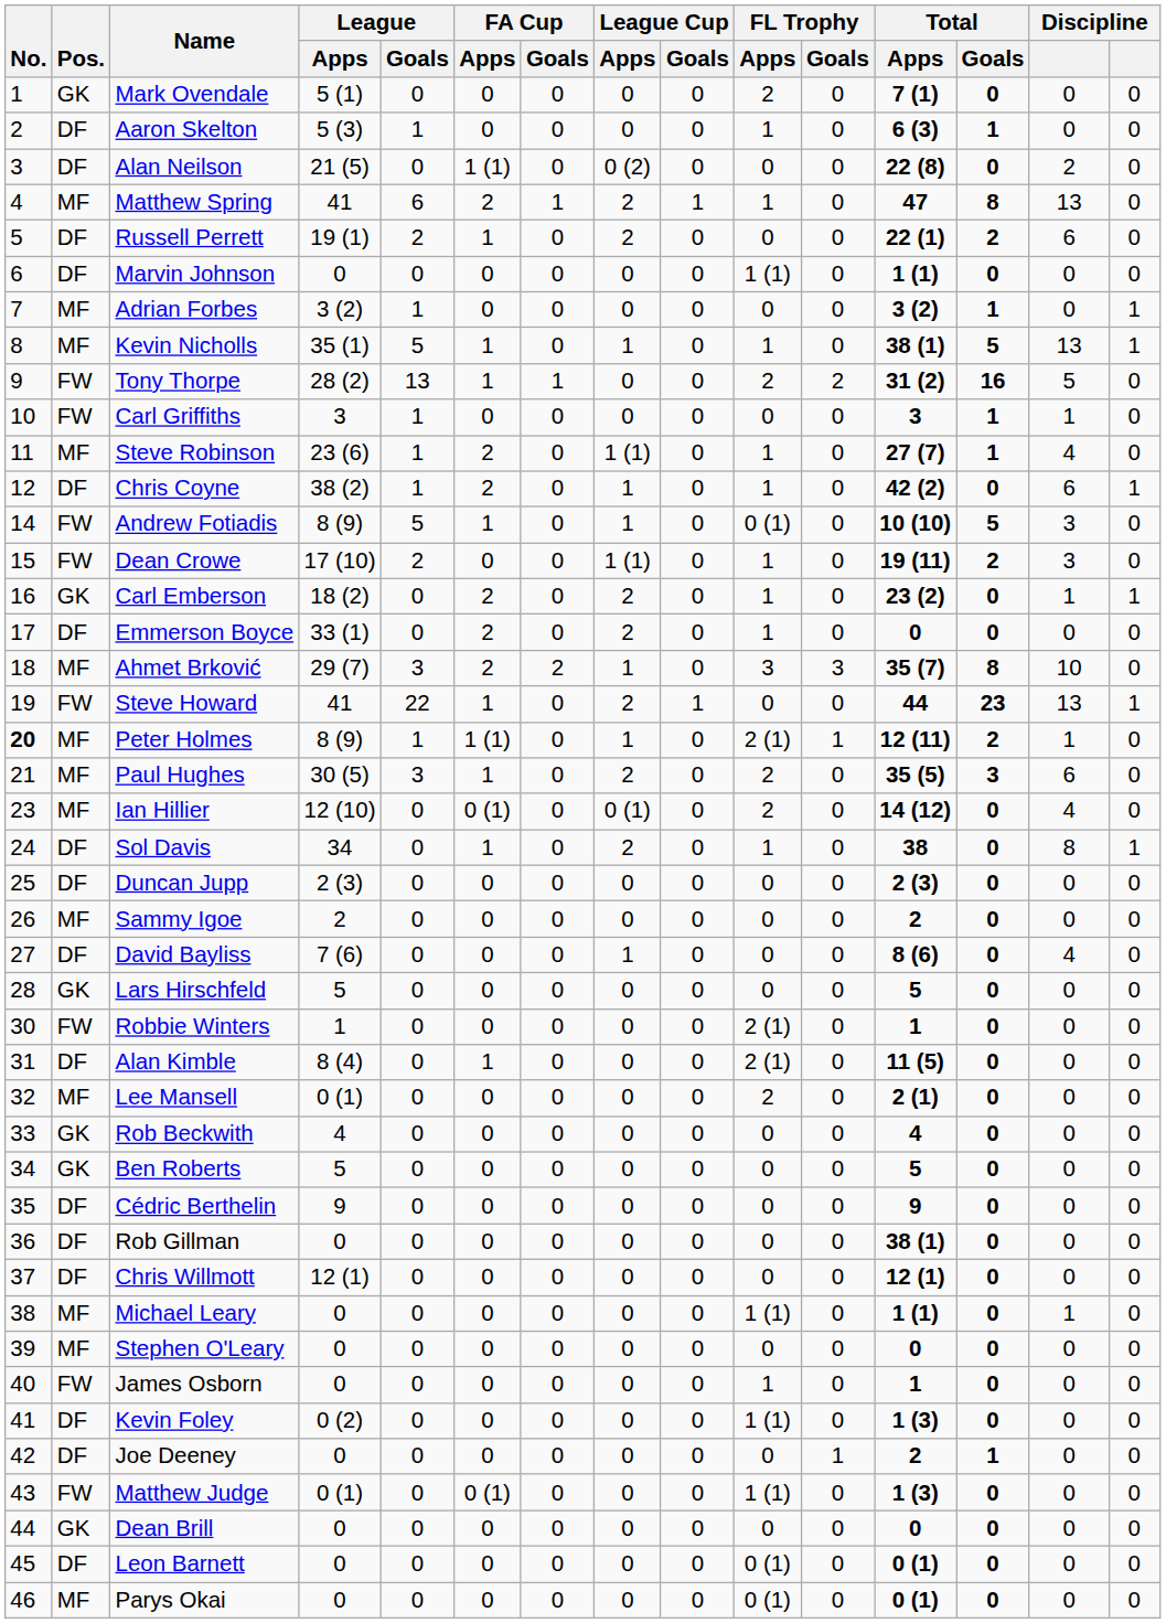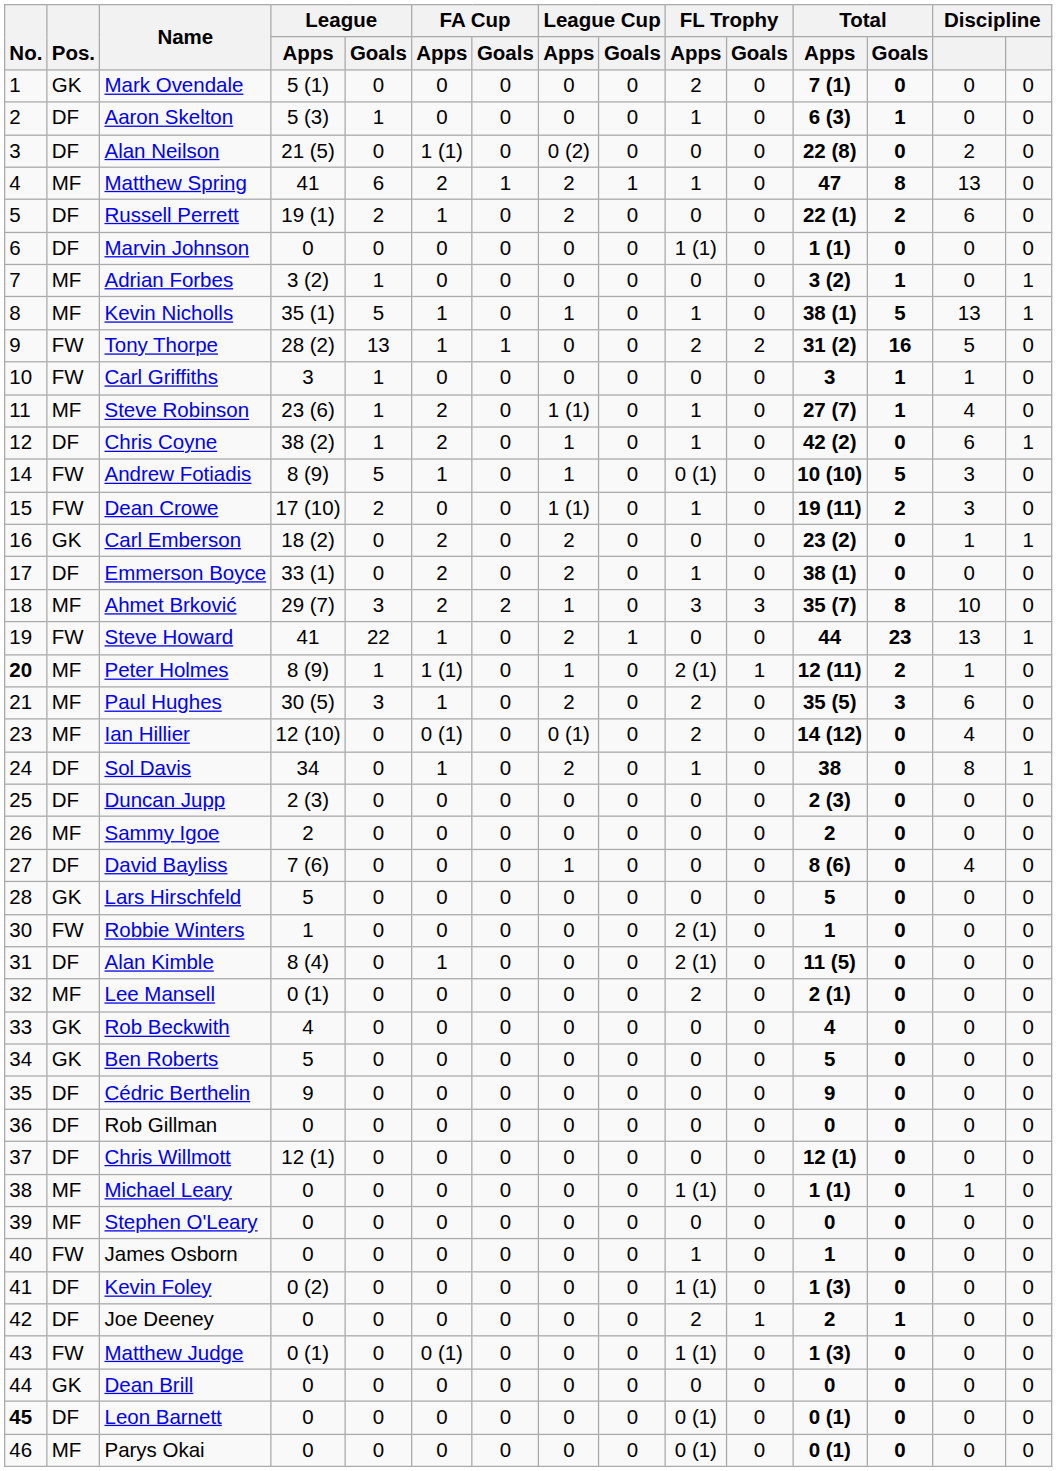 <table class="wikitable" style="text-align:center">
 <tr>
 <th rowspan="2" valign="bottom">No.</th>
 <th rowspan="2" valign="bottom">Pos.</th>
 <th rowspan="2">Name</th>
 <th colspan="2" width="85">League</th>
 <th colspan="2" width="85">FA Cup</th>
 <th colspan="2" width="85">League Cup</th>
 <th colspan="2" width="85">FL Trophy</th>
 <th colspan="2" width="85">Total</th>
 <th colspan="2" width="85">Discipline</th>
 </tr>
 <tr>
 <th>Apps</th>
 <th>Goals</th>
 <th>Apps</th>
 <th>Goals</th>
 <th>Apps</th>
 <th>Goals</th>
 <th>Apps</th>
 <th>Goals</th>
 <th>Apps</th>
 <th>Goals</th>
 <th></th>
 <th></th>
 </tr>
 <tr>
 <td align="left">1</td>
 <td align="left">GK</td>
 <td align="left"> <a href='#'>Mark Ovendale</a></td>
 <td>5 (1)</td>
 <td>0</td>
 <td>0</td>
 <td>0</td>
 <td>0</td>
 <td>0</td>
 <td>2</td>
 <td>0</td>
 <td><strong>7 (1)</strong></td>
 <td><strong>0</strong></td>
 <td>0</td>
 <td>0</td>
 </tr>
 <tr>
 <td align="left">2</td>
 <td align="left">DF</td>
 <td align="left"> <a href='#'>Aaron Skelton</a></td>
 <td>5 (3)</td>
 <td>1</td>
 <td>0</td>
 <td>0</td>
 <td>0</td>
 <td>0</td>
 <td>1</td>
 <td>0</td>
 <td><strong>6 (3)</strong></td>
 <td><strong>1</strong></td>
 <td>0</td>
 <td>0</td>
 </tr>
 <tr>
 <td align="left">3</td>
 <td align="left">DF</td>
 <td align="left"> <a href='#'>Alan Neilson</a></td>
 <td>21 (5)</td>
 <td>0</td>
 <td>1 (1)</td>
 <td>0</td>
 <td>0 (2)</td>
 <td>0</td>
 <td>0</td>
 <td>0</td>
 <td><strong>22 (8)</strong></td>
 <td><strong>0</strong></td>
 <td>2</td>
 <td>0</td>
 </tr>
 <tr>
 <td align="left">4</td>
 <td align="left">MF</td>
 <td align="left"> <a href='#'>Matthew Spring</a></td>
 <td>41</td>
 <td>6</td>
 <td>2</td>
 <td>1</td>
 <td>2</td>
 <td>1</td>
 <td>1</td>
 <td>0</td>
 <td><strong>47</strong></td>
 <td><strong>8</strong></td>
 <td>13</td>
 <td>0</td>
 </tr>
 <tr>
 <td align="left">5</td>
 <td align="left">DF</td>
 <td align="left"> <a href='#'>Russell Perrett</a></td>
 <td>19 (1)</td>
 <td>2</td>
 <td>1</td>
 <td>0</td>
 <td>2</td>
 <td>0</td>
 <td>0</td>
 <td>0</td>
 <td><strong>22 (1)</strong></td>
 <td><strong>2</strong></td>
 <td>6</td>
 <td>0</td>
 </tr>
 <tr>
 <td align="left">6</td>
 <td align="left">DF</td>
 <td align="left"> <a href='#'>Marvin Johnson</a></td>
 <td>0</td>
 <td>0</td>
 <td>0</td>
 <td>0</td>
 <td>0</td>
 <td>0</td>
 <td>1 (1)</td>
 <td>0</td>
 <td><strong>1 (1)</strong></td>
 <td><strong>0</strong></td>
 <td>0</td>
 <td>0</td>
 </tr>
 <tr>
 <td align="left">7</td>
 <td align="left">MF</td>
 <td align="left"> <a href='#'>Adrian Forbes</a></td>
 <td>3 (2)</td>
 <td>1</td>
 <td>0</td>
 <td>0</td>
 <td>0</td>
 <td>0</td>
 <td>0</td>
 <td>0</td>
 <td><strong>3 (2)</strong></td>
 <td><strong>1</strong></td>
 <td>0</td>
 <td>1</td>
 </tr>
 <tr>
 <td align="left">8</td>
 <td align="left">MF</td>
 <td align="left"> <a href='#'>Kevin Nicholls</a></td>
 <td>35 (1)</td>
 <td>5</td>
 <td>1</td>
 <td>0</td>
 <td>1</td>
 <td>0</td>
 <td>1</td>
 <td>0</td>
 <td><strong>38 (1)</strong></td>
 <td><strong>5</strong></td>
 <td>13</td>
 <td>1</td>
 </tr>
 <tr>
 <td align="left">9</td>
 <td align="left">FW</td>
 <td align="left"> <a href='#'>Tony Thorpe</a></td>
 <td>28 (2)</td>
 <td>13</td>
 <td>1</td>
 <td>1</td>
 <td>0</td>
 <td>0</td>
 <td>2</td>
 <td>2</td>
 <td><strong>31 (2)</strong></td>
 <td><strong>16</strong></td>
 <td>5</td>
 <td>0</td>
 </tr>
 <tr>
 <td align="left">10</td>
 <td align="left">FW</td>
 <td align="left"> <a href='#'>Carl Griffiths</a></td>
 <td>3</td>
 <td>1</td>
 <td>0</td>
 <td>0</td>
 <td>0</td>
 <td>0</td>
 <td>0</td>
 <td>0</td>
 <td><strong>3</strong></td>
 <td><strong>1</strong></td>
 <td>1</td>
 <td>0</td>
 </tr>
 <tr>
 <td align="left">11</td>
 <td align="left">MF</td>
 <td align="left"> <a href='#'>Steve Robinson</a></td>
 <td>23 (6)</td>
 <td>1</td>
 <td>2</td>
 <td>0</td>
 <td>1 (1)</td>
 <td>0</td>
 <td>1</td>
 <td>0</td>
 <td><strong>27 (7)</strong></td>
 <td><strong>1</strong></td>
 <td>4</td>
 <td>0</td>
 </tr>
 <tr>
 <td align="left">12</td>
 <td align="left">DF</td>
 <td align="left"> <a href='#'>Chris Coyne</a></td>
 <td>38 (2)</td>
 <td>1</td>
 <td>2</td>
 <td>0</td>
 <td>1</td>
 <td>0</td>
 <td>1</td>
 <td>0</td>
 <td><strong>42 (2)</strong></td>
 <td><strong>0</strong></td>
 <td>6</td>
 <td>1</td>
 </tr>
 <tr>
 <td align="left">14</td>
 <td align="left">FW</td>
 <td align="left"> <a href='#'>Andrew Fotiadis</a></td>
 <td>8 (9)</td>
 <td>5</td>
 <td>1</td>
 <td>0</td>
 <td>1</td>
 <td>0</td>
 <td>0 (1)</td>
 <td>0</td>
 <td><strong>10 (10)</strong></td>
 <td><strong>5</strong></td>
 <td>3</td>
 <td>0</td>
 </tr>
 <tr>
 <td align="left">15</td>
 <td align="left">FW</td>
 <td align="left"> <a href='#'>Dean Crowe</a></td>
 <td>17 (10)</td>
 <td>2</td>
 <td>0</td>
 <td>0</td>
 <td>1 (1)</td>
 <td>0</td>
 <td>1</td>
 <td>0</td>
 <td><strong>19 (11)</strong></td>
 <td><strong>2</strong></td>
 <td>3</td>
 <td>0</td>
 </tr>
 <tr>
 <td align="left">16</td>
 <td align="left">GK</td>
 <td align="left"> <a href='#'>Carl Emberson</a></td>
 <td>18 (2)</td>
 <td>0</td>
 <td>2</td>
 <td>0</td>
 <td>2</td>
 <td>0</td>
-<td>1</td>
+<td>0</td>
 <td>0</td>
 <td><strong>23 (2)</strong></td>
 <td><strong>0</strong></td>
 <td>1</td>
 <td>1</td>
 </tr>
 <tr>
 <td align="left">17</td>
 <td align="left">DF</td>
 <td align="left"> <a href='#'>Emmerson Boyce</a></td>
 <td>33 (1)</td>
 <td>0</td>
 <td>2</td>
 <td>0</td>
 <td>2</td>
 <td>0</td>
 <td>1</td>
 <td>0</td>
-<td><strong>0</strong></td>
+<td><strong>38 (1)</strong></td>
 <td><strong>0</strong></td>
 <td>0</td>
 <td>0</td>
 </tr>
 <tr>
 <td align="left">18</td>
 <td align="left">MF</td>
 <td align="left"> <a href='#'>Ahmet Brković</a></td>
 <td>29 (7)</td>
 <td>3</td>
 <td>2</td>
 <td>2</td>
 <td>1</td>
 <td>0</td>
 <td>3</td>
 <td>3</td>
 <td><strong>35 (7)</strong></td>
 <td><strong>8</strong></td>
 <td>10</td>
 <td>0</td>
 </tr>
 <tr>
 <td align="left">19</td>
 <td align="left">FW</td>
 <td align="left"> <a href='#'>Steve Howard</a></td>
 <td>41</td>
 <td>22</td>
 <td>1</td>
 <td>0</td>
 <td>2</td>
 <td>1</td>
 <td>0</td>
 <td>0</td>
 <td><strong>44</strong></td>
 <td><strong>23</strong></td>
 <td>13</td>
 <td>1</td>
 </tr>
 <tr>
 <td align="left"><strong>20</strong></td>
 <td align="left">MF</td>
 <td align="left"> <a href='#'>Peter Holmes</a></td>
 <td>8 (9)</td>
 <td>1</td>
 <td>1 (1)</td>
 <td>0</td>
 <td>1</td>
 <td>0</td>
 <td>2 (1)</td>
 <td>1</td>
 <td><strong>12 (11)</strong></td>
 <td><strong>2</strong></td>
 <td>1</td>
 <td>0</td>
 </tr>
 <tr>
 <td align="left">21</td>
 <td align="left">MF</td>
 <td align="left"> <a href='#'>Paul Hughes</a></td>
 <td>30 (5)</td>
 <td>3</td>
 <td>1</td>
 <td>0</td>
 <td>2</td>
 <td>0</td>
 <td>2</td>
 <td>0</td>
 <td><strong>35 (5)</strong></td>
 <td><strong>3</strong></td>
 <td>6</td>
 <td>0</td>
 </tr>
 <tr>
 <td align="left">23</td>
 <td align="left">MF</td>
 <td align="left"> <a href='#'>Ian Hillier</a></td>
 <td>12 (10)</td>
 <td>0</td>
 <td>0 (1)</td>
 <td>0</td>
 <td>0 (1)</td>
 <td>0</td>
 <td>2</td>
 <td>0</td>
 <td><strong>14 (12)</strong></td>
 <td><strong>0</strong></td>
 <td>4</td>
 <td>0</td>
 </tr>
 <tr>
 <td align="left">24</td>
 <td align="left">DF</td>
 <td align="left"> <a href='#'>Sol Davis</a></td>
 <td>34</td>
 <td>0</td>
 <td>1</td>
 <td>0</td>
 <td>2</td>
 <td>0</td>
 <td>1</td>
 <td>0</td>
 <td><strong>38</strong></td>
 <td><strong>0</strong></td>
 <td>8</td>
 <td>1</td>
 </tr>
 <tr>
 <td align="left">25</td>
 <td align="left">DF</td>
 <td align="left"> <a href='#'>Duncan Jupp</a></td>
 <td>2 (3)</td>
 <td>0</td>
 <td>0</td>
 <td>0</td>
 <td>0</td>
 <td>0</td>
 <td>0</td>
 <td>0</td>
 <td><strong>2 (3)</strong></td>
 <td><strong>0</strong></td>
 <td>0</td>
 <td>0</td>
 </tr>
 <tr>
 <td align="left">26</td>
 <td align="left">MF</td>
 <td align="left"> <a href='#'>Sammy Igoe</a></td>
 <td>2</td>
 <td>0</td>
 <td>0</td>
 <td>0</td>
 <td>0</td>
 <td>0</td>
 <td>0</td>
 <td>0</td>
 <td><strong>2</strong></td>
 <td><strong>0</strong></td>
 <td>0</td>
 <td>0</td>
 </tr>
 <tr>
 <td align="left">27</td>
 <td align="left">DF</td>
 <td align="left"> <a href='#'>David Bayliss</a></td>
 <td>7 (6)</td>
 <td>0</td>
 <td>0</td>
 <td>0</td>
 <td>1</td>
 <td>0</td>
 <td>0</td>
 <td>0</td>
 <td><strong>8 (6)</strong></td>
 <td><strong>0</strong></td>
 <td>4</td>
 <td>0</td>
 </tr>
 <tr>
 <td align="left">28</td>
 <td align="left">GK</td>
 <td align="left"> <a href='#'>Lars Hirschfeld</a></td>
 <td>5</td>
 <td>0</td>
 <td>0</td>
 <td>0</td>
 <td>0</td>
 <td>0</td>
 <td>0</td>
 <td>0</td>
 <td><strong>5</strong></td>
 <td><strong>0</strong></td>
 <td>0</td>
 <td>0</td>
 </tr>
 <tr>
 <td align="left">30</td>
 <td align="left">FW</td>
 <td align="left"> <a href='#'>Robbie Winters</a></td>
 <td>1</td>
 <td>0</td>
 <td>0</td>
 <td>0</td>
 <td>0</td>
 <td>0</td>
 <td>2 (1)</td>
 <td>0</td>
 <td><strong>1</strong></td>
 <td><strong>0</strong></td>
 <td>0</td>
 <td>0</td>
 </tr>
 <tr>
 <td align="left">31</td>
 <td align="left">DF</td>
 <td align="left"> <a href='#'>Alan Kimble</a></td>
 <td>8 (4)</td>
 <td>0</td>
 <td>1</td>
 <td>0</td>
 <td>0</td>
 <td>0</td>
 <td>2 (1)</td>
 <td>0</td>
 <td><strong>11 (5)</strong></td>
 <td><strong>0</strong></td>
 <td>0</td>
 <td>0</td>
 </tr>
 <tr>
 <td align="left">32</td>
 <td align="left">MF</td>
 <td align="left"> <a href='#'>Lee Mansell</a></td>
 <td>0 (1)</td>
 <td>0</td>
 <td>0</td>
 <td>0</td>
 <td>0</td>
 <td>0</td>
 <td>2</td>
 <td>0</td>
 <td><strong>2 (1)</strong></td>
 <td><strong>0</strong></td>
 <td>0</td>
 <td>0</td>
 </tr>
 <tr>
 <td align="left">33</td>
 <td align="left">GK</td>
 <td align="left"> <a href='#'>Rob Beckwith</a></td>
 <td>4</td>
 <td>0</td>
 <td>0</td>
 <td>0</td>
 <td>0</td>
 <td>0</td>
 <td>0</td>
 <td>0</td>
 <td><strong>4</strong></td>
 <td><strong>0</strong></td>
 <td>0</td>
 <td>0</td>
 </tr>
 <tr>
 <td align="left">34</td>
 <td align="left">GK</td>
 <td align="left"> <a href='#'>Ben Roberts</a></td>
 <td>5</td>
 <td>0</td>
 <td>0</td>
 <td>0</td>
 <td>0</td>
 <td>0</td>
 <td>0</td>
 <td>0</td>
 <td><strong>5</strong></td>
 <td><strong>0</strong></td>
 <td>0</td>
 <td>0</td>
 </tr>
 <tr>
 <td align="left">35</td>
 <td align="left">DF</td>
 <td align="left"> <a href='#'>Cédric Berthelin</a></td>
 <td>9</td>
 <td>0</td>
 <td>0</td>
 <td>0</td>
 <td>0</td>
 <td>0</td>
 <td>0</td>
 <td>0</td>
 <td><strong>9</strong></td>
 <td><strong>0</strong></td>
 <td>0</td>
 <td>0</td>
 </tr>
 <tr>
 <td align="left">36</td>
 <td align="left">DF</td>
 <td align="left"> Rob Gillman</td>
 <td>0</td>
 <td>0</td>
 <td>0</td>
 <td>0</td>
 <td>0</td>
 <td>0</td>
 <td>0</td>
 <td>0</td>
-<td><strong>38 (1)</strong></td>
+<td><strong>0</strong></td>
 <td><strong>0</strong></td>
 <td>0</td>
 <td>0</td>
 </tr>
 <tr>
 <td align="left">37</td>
 <td align="left">DF</td>
 <td align="left"> <a href='#'>Chris Willmott</a></td>
 <td>12 (1)</td>
 <td>0</td>
 <td>0</td>
 <td>0</td>
 <td>0</td>
 <td>0</td>
 <td>0</td>
 <td>0</td>
 <td><strong>12 (1)</strong></td>
 <td><strong>0</strong></td>
 <td>0</td>
 <td>0</td>
 </tr>
 <tr>
 <td align="left">38</td>
 <td align="left">MF</td>
 <td align="left"> <a href='#'>Michael Leary</a></td>
 <td>0</td>
 <td>0</td>
 <td>0</td>
 <td>0</td>
 <td>0</td>
 <td>0</td>
 <td>1 (1)</td>
 <td>0</td>
 <td><strong>1 (1)</strong></td>
 <td><strong>0</strong></td>
 <td>1</td>
 <td>0</td>
 </tr>
 <tr>
 <td align="left">39</td>
 <td align="left">MF</td>
 <td align="left"> <a href='#'>Stephen O'Leary</a></td>
 <td>0</td>
 <td>0</td>
 <td>0</td>
 <td>0</td>
 <td>0</td>
 <td>0</td>
 <td>0</td>
 <td>0</td>
 <td><strong>0</strong></td>
 <td><strong>0</strong></td>
 <td>0</td>
 <td>0</td>
 </tr>
 <tr>
 <td align="left">40</td>
 <td align="left">FW</td>
 <td align="left"> James Osborn</td>
 <td>0</td>
 <td>0</td>
 <td>0</td>
 <td>0</td>
 <td>0</td>
 <td>0</td>
 <td>1</td>
 <td>0</td>
 <td><strong>1</strong></td>
 <td><strong>0</strong></td>
 <td>0</td>
 <td>0</td>
 </tr>
 <tr>
 <td align="left">41</td>
 <td align="left">DF</td>
 <td align="left"> <a href='#'>Kevin Foley</a></td>
 <td>0 (2)</td>
 <td>0</td>
 <td>0</td>
 <td>0</td>
 <td>0</td>
 <td>0</td>
 <td>1 (1)</td>
 <td>0</td>
 <td><strong>1 (3)</strong></td>
 <td><strong>0</strong></td>
 <td>0</td>
 <td>0</td>
 </tr>
 <tr>
 <td align="left">42</td>
 <td align="left">DF</td>
 <td align="left"> Joe Deeney</td>
 <td>0</td>
 <td>0</td>
 <td>0</td>
 <td>0</td>
 <td>0</td>
 <td>0</td>
-<td>0</td>
+<td>2</td>
 <td>1</td>
 <td><strong>2</strong></td>
 <td><strong>1</strong></td>
 <td>0</td>
 <td>0</td>
 </tr>
 <tr>
 <td align="left">43</td>
 <td align="left">FW</td>
 <td align="left"> <a href='#'>Matthew Judge</a></td>
 <td>0 (1)</td>
 <td>0</td>
 <td>0 (1)</td>
 <td>0</td>
 <td>0</td>
 <td>0</td>
 <td>1 (1)</td>
 <td>0</td>
 <td><strong>1 (3)</strong></td>
 <td><strong>0</strong></td>
 <td>0</td>
 <td>0</td>
 </tr>
 <tr>
 <td align="left">44</td>
 <td align="left">GK</td>
 <td align="left"> <a href='#'>Dean Brill</a></td>
 <td>0</td>
 <td>0</td>
 <td>0</td>
 <td>0</td>
 <td>0</td>
 <td>0</td>
 <td>0</td>
 <td>0</td>
 <td><strong>0</strong></td>
 <td><strong>0</strong></td>
 <td>0</td>
 <td>0</td>
 </tr>
 <tr>
-<td align="left">45</td>
+<td align="left"><strong>45</strong></td>
 <td align="left">DF</td>
 <td align="left"> <a href='#'>Leon Barnett</a></td>
 <td>0</td>
 <td>0</td>
 <td>0</td>
 <td>0</td>
 <td>0</td>
 <td>0</td>
 <td>0 (1)</td>
 <td>0</td>
 <td><strong>0 (1)</strong></td>
 <td><strong>0</strong></td>
 <td>0</td>
 <td>0</td>
 </tr>
 <tr>
 <td align="left">46</td>
 <td align="left">MF</td>
 <td align="left"> Parys Okai</td>
 <td>0</td>
 <td>0</td>
 <td>0</td>
 <td>0</td>
 <td>0</td>
 <td>0</td>
 <td>0 (1)</td>
 <td>0</td>
 <td><strong>0 (1)</strong></td>
 <td><strong>0</strong></td>
 <td>0</td>
 <td>0</td>
 </tr>
 </table>
